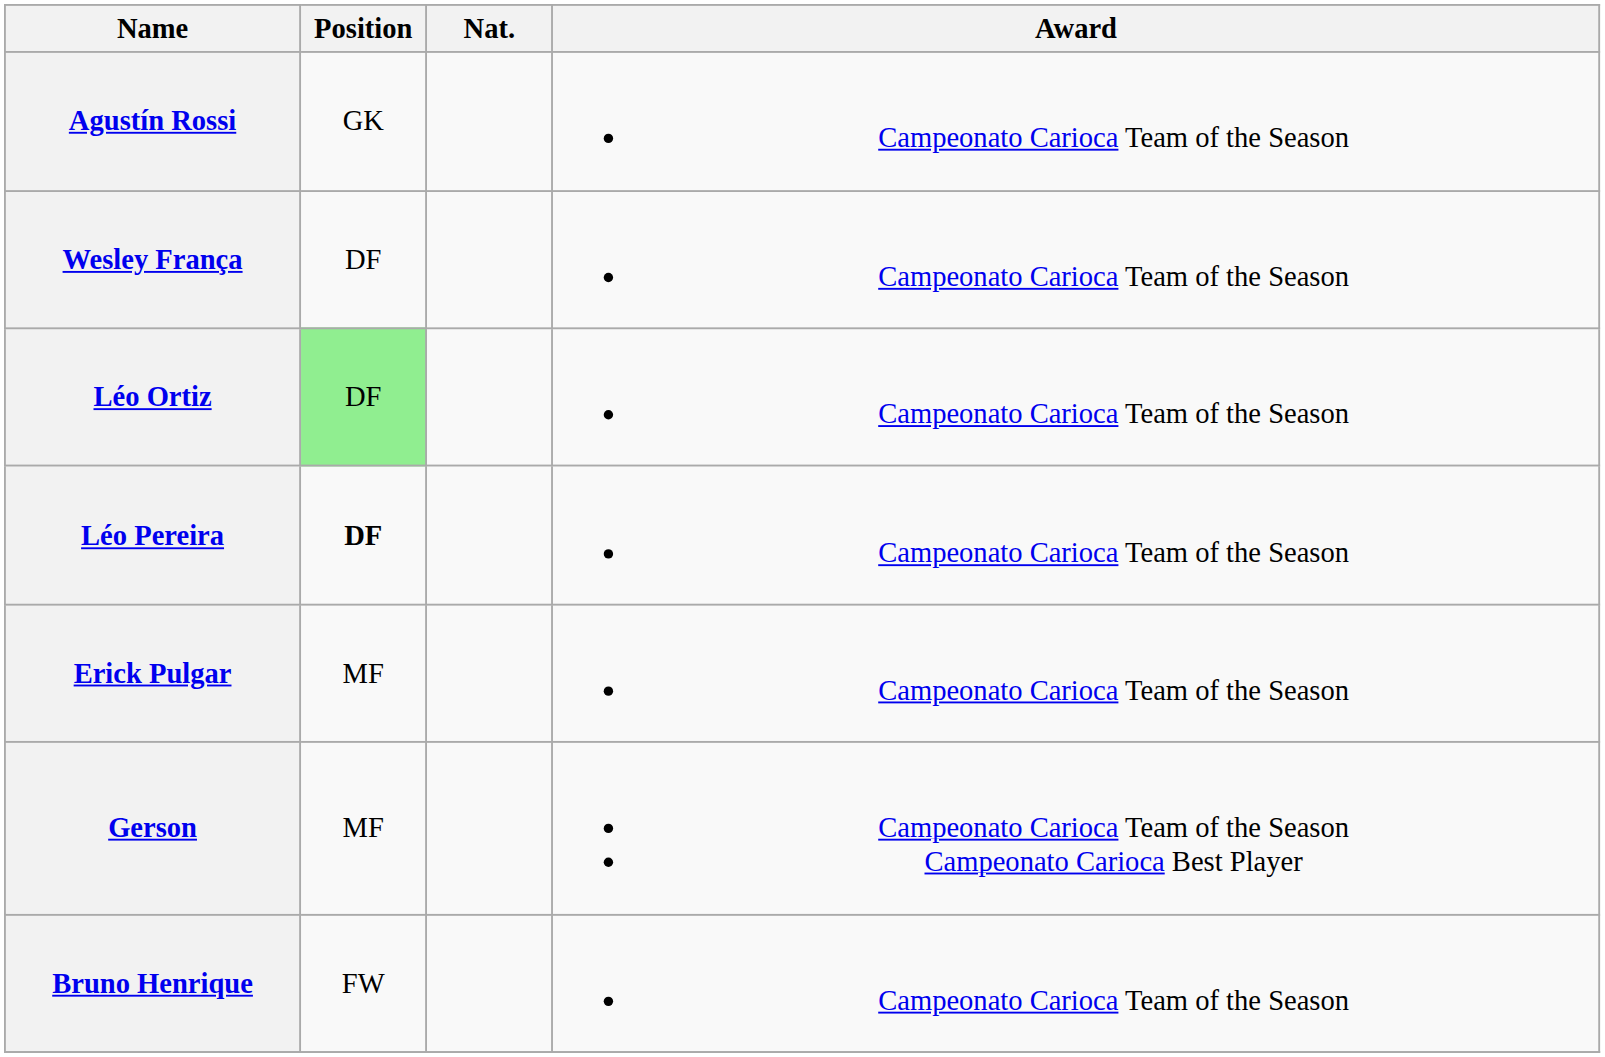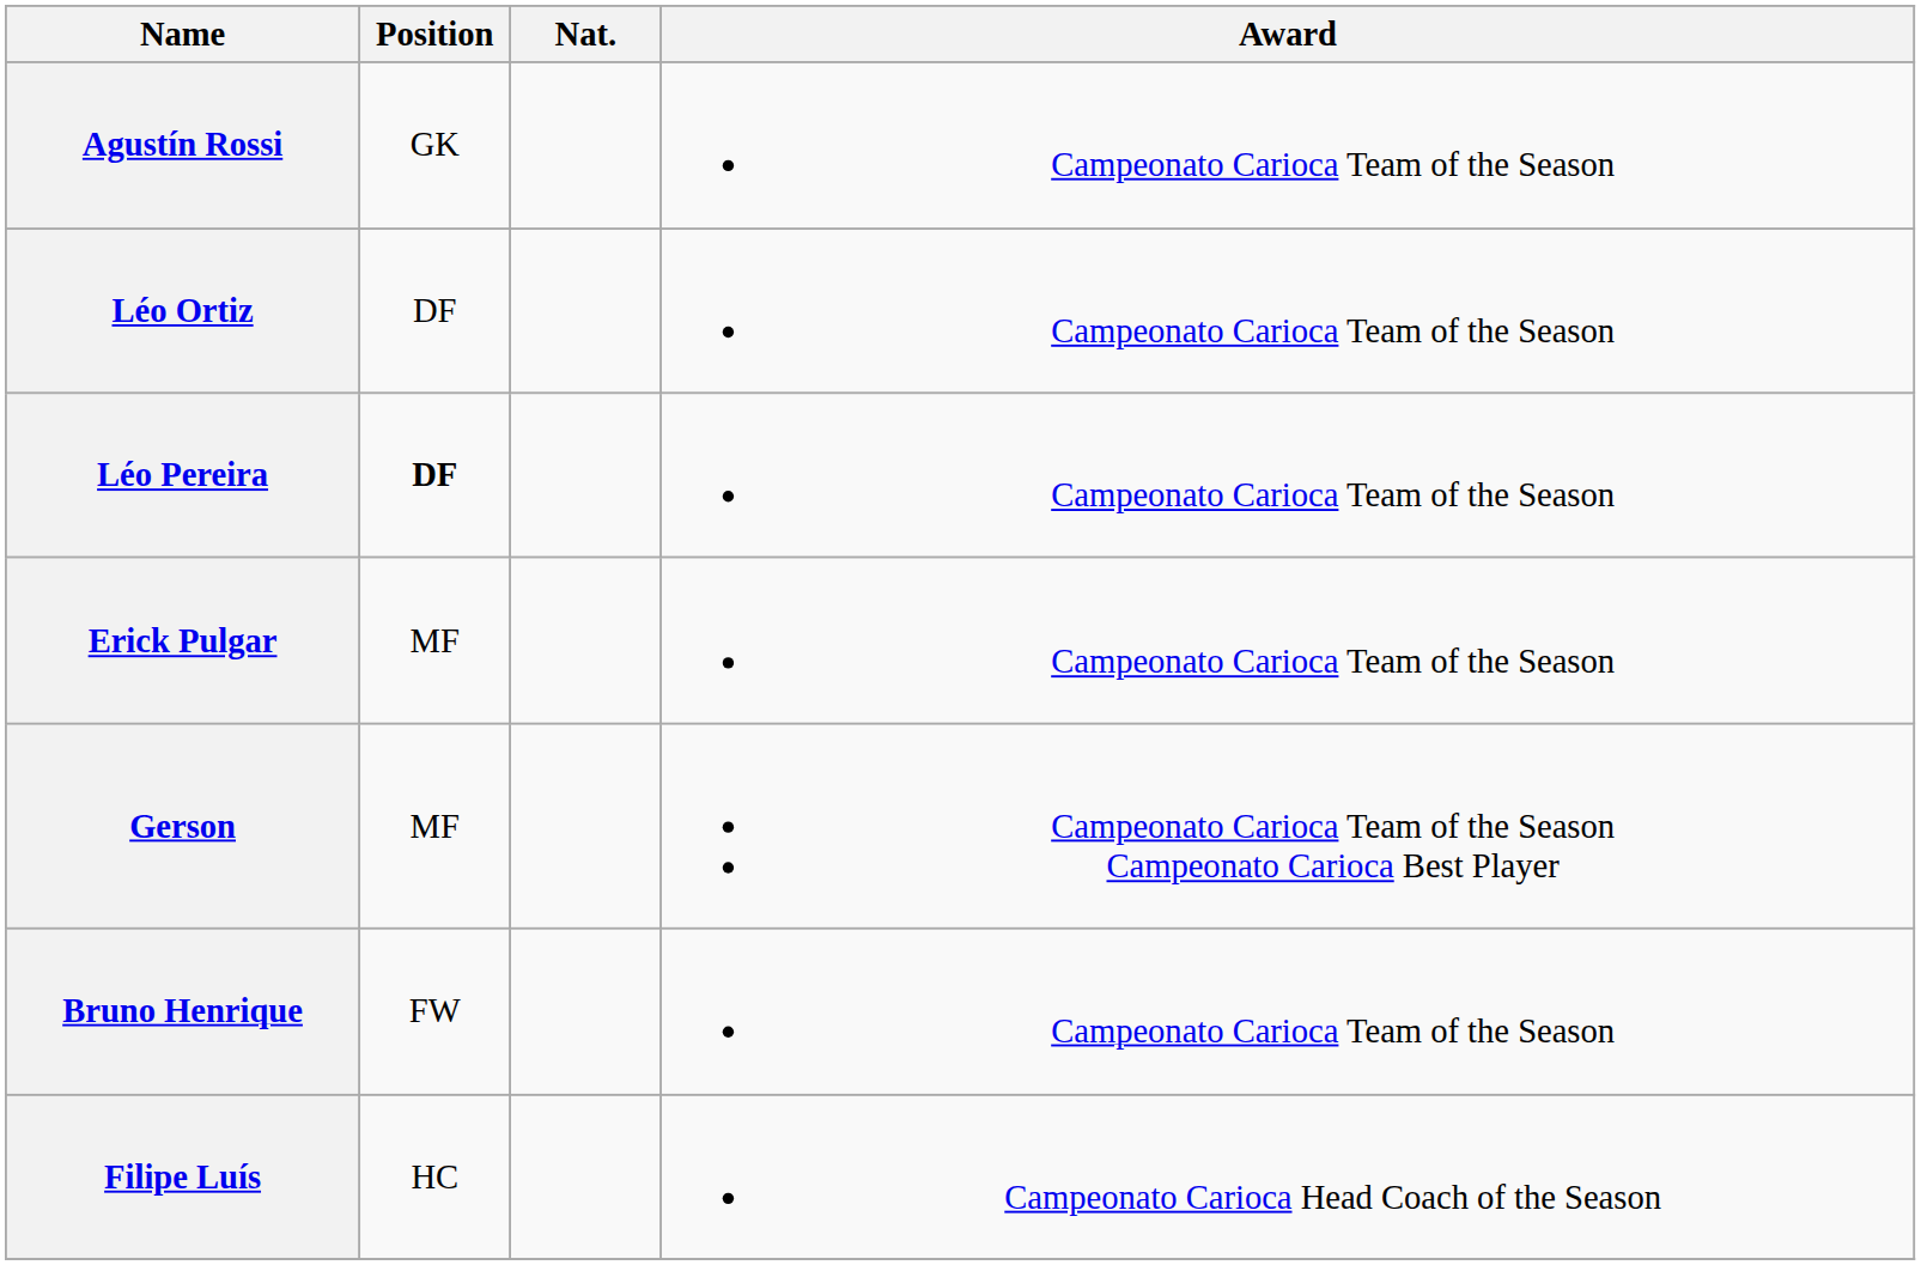 <table class="wikitable" style="font-size: 95%; text-align: center">
 <tr>
 <th width="150">Name</th>
 <th width="60">Position</th>
 <th width="60">Nat.</th>
 <th width="550">Award</th>
 </tr>
 <tr>
 <th rowspan="1"><a href='#'>Agustín Rossi</a></th>
 <td rowspan="1">GK</td>
 <td rowspan="1"></td>
 <td><br><ul><li><a href='#'>Campeonato Carioca</a> Team of the Season</li></ul></td>
 </tr>
 <tr>
-<th rowspan="1"><a href='#'>Wesley França</a></th>
+<th rowspan="1"><a href='#'>Léo Ortiz</a></th>
 <td rowspan="1">DF</td>
-<td rowspan="1"></td>
-<td><br><ul><li><a href='#'>Campeonato Carioca</a> Team of the Season</li></ul></td>
-</tr>
-<tr>
-<th rowspan="1"><a href='#'>Léo Ortiz</a></th>
-<td rowspan="1" style="background: lightgreen;">DF</td>
 <td rowspan="1"></td>
 <td><br><ul><li><a href='#'>Campeonato Carioca</a> Team of the Season</li></ul></td>
 </tr>
 <tr>
 <th rowspan="1"><a href='#'>Léo Pereira</a></th>
 <td rowspan="1"><strong>DF</strong></td>
 <td rowspan="1"></td>
 <td><br><ul><li><a href='#'>Campeonato Carioca</a> Team of the Season</li></ul></td>
 </tr>
 <tr>
 <th rowspan="1"><a href='#'>Erick Pulgar</a></th>
 <td rowspan="1">MF</td>
 <td rowspan="1"></td>
 <td><br><ul><li><a href='#'>Campeonato Carioca</a> Team of the Season</li></ul></td>
 </tr>
 <tr>
 <th rowspan="1"><a href='#'>Gerson</a></th>
 <td rowspan="1">MF</td>
 <td rowspan="1"></td>
 <td><br><ul><li><a href='#'>Campeonato Carioca</a> Team of the Season</li><li><a href='#'>Campeonato Carioca</a> Best Player</li></ul></td>
 </tr>
 <tr>
 <th rowspan="1"><a href='#'>Bruno Henrique</a></th>
 <td rowspan="1">FW</td>
 <td rowspan="1"></td>
 <td><br><ul><li><a href='#'>Campeonato Carioca</a> Team of the Season</li></ul></td>
 </tr>
 <tr>
+<th rowspan="1"><a href='#'>Filipe Luís</a></th>
+<td rowspan="1">HC</td>
+<td rowspan="1"></td>
+<td><br><ul><li><a href='#'>Campeonato Carioca</a> Head Coach of the Season</li></ul></td>
+</tr>
+<tr>
 </tr>
 </table>
